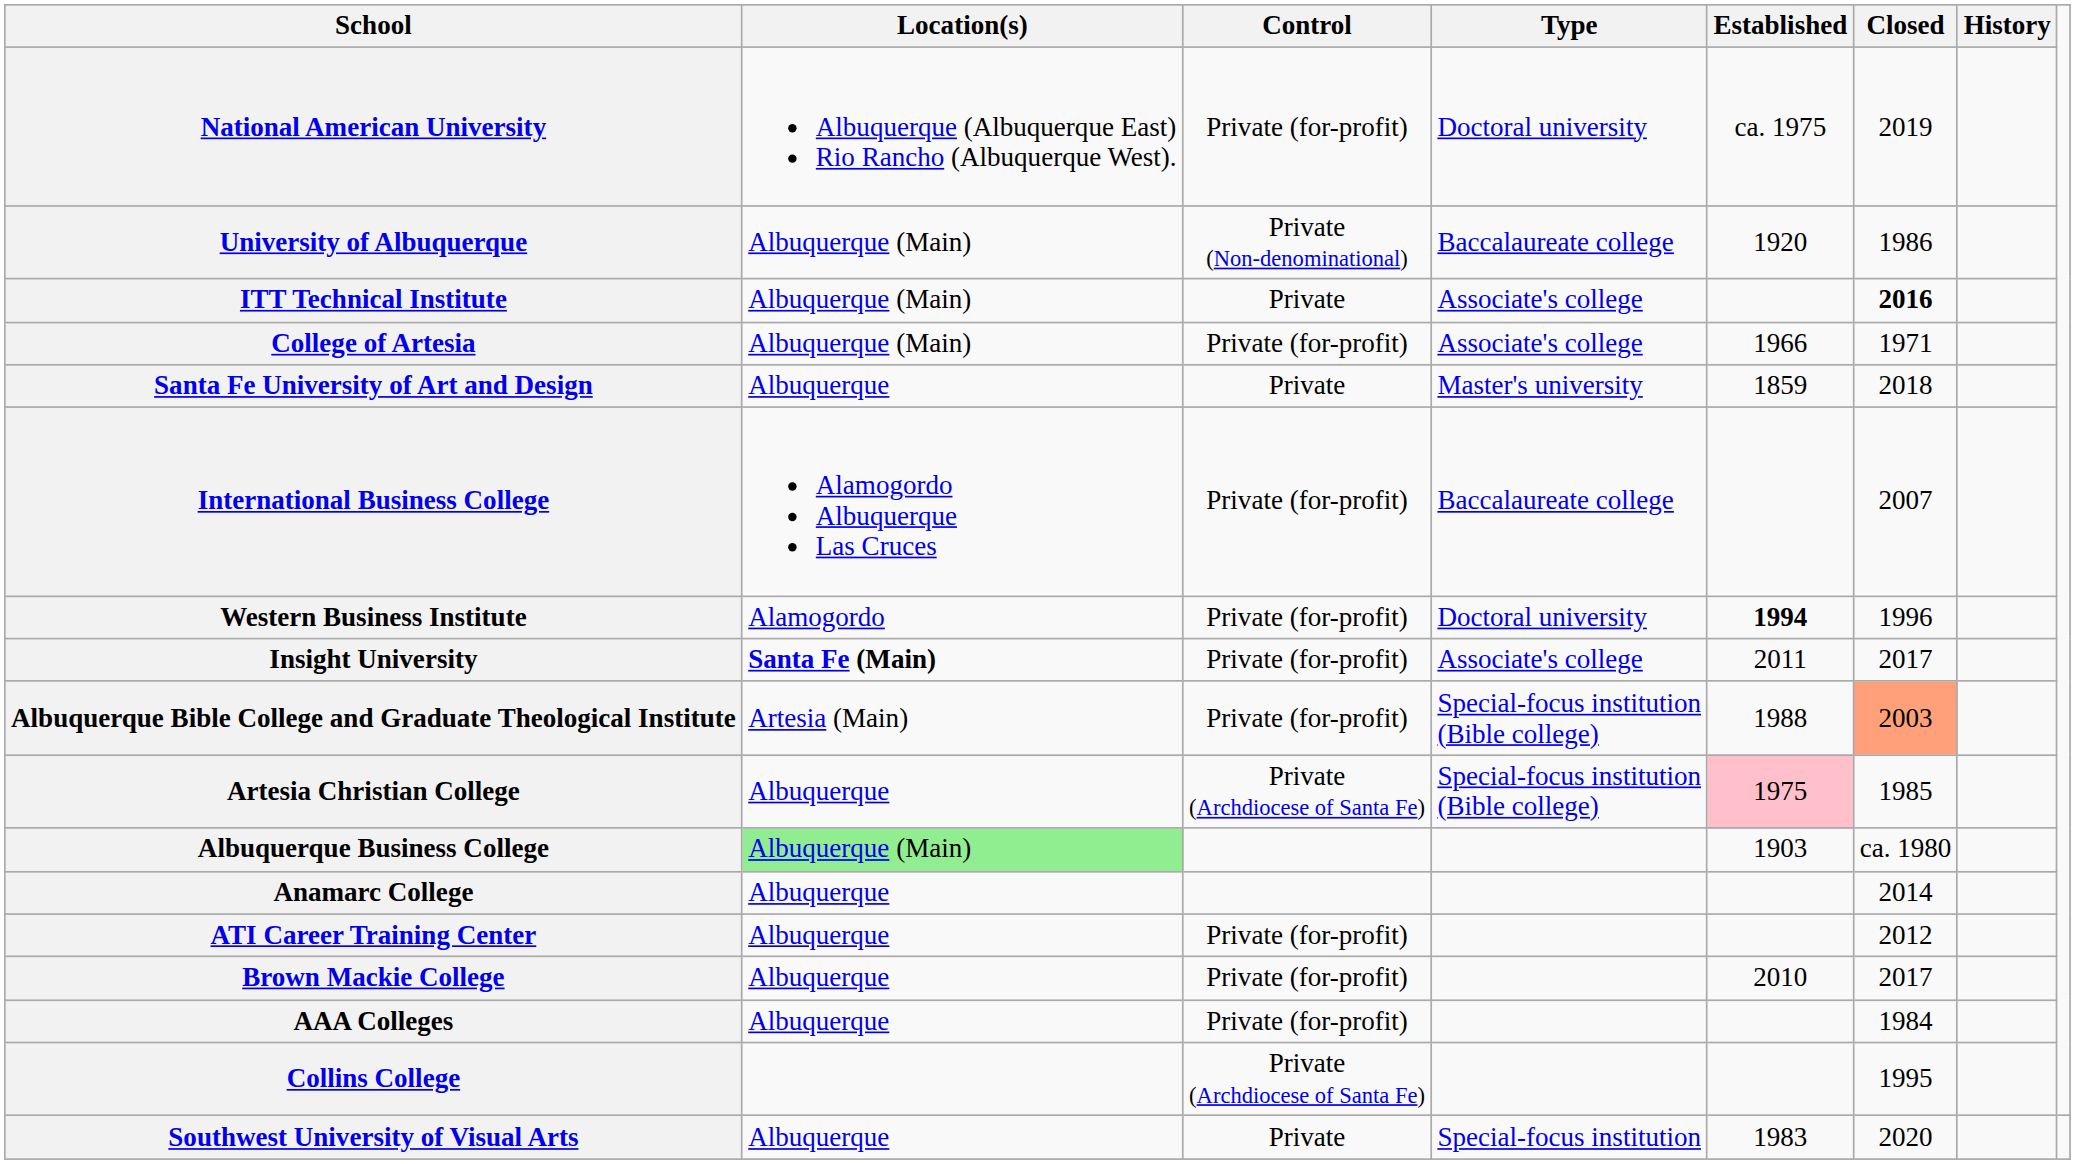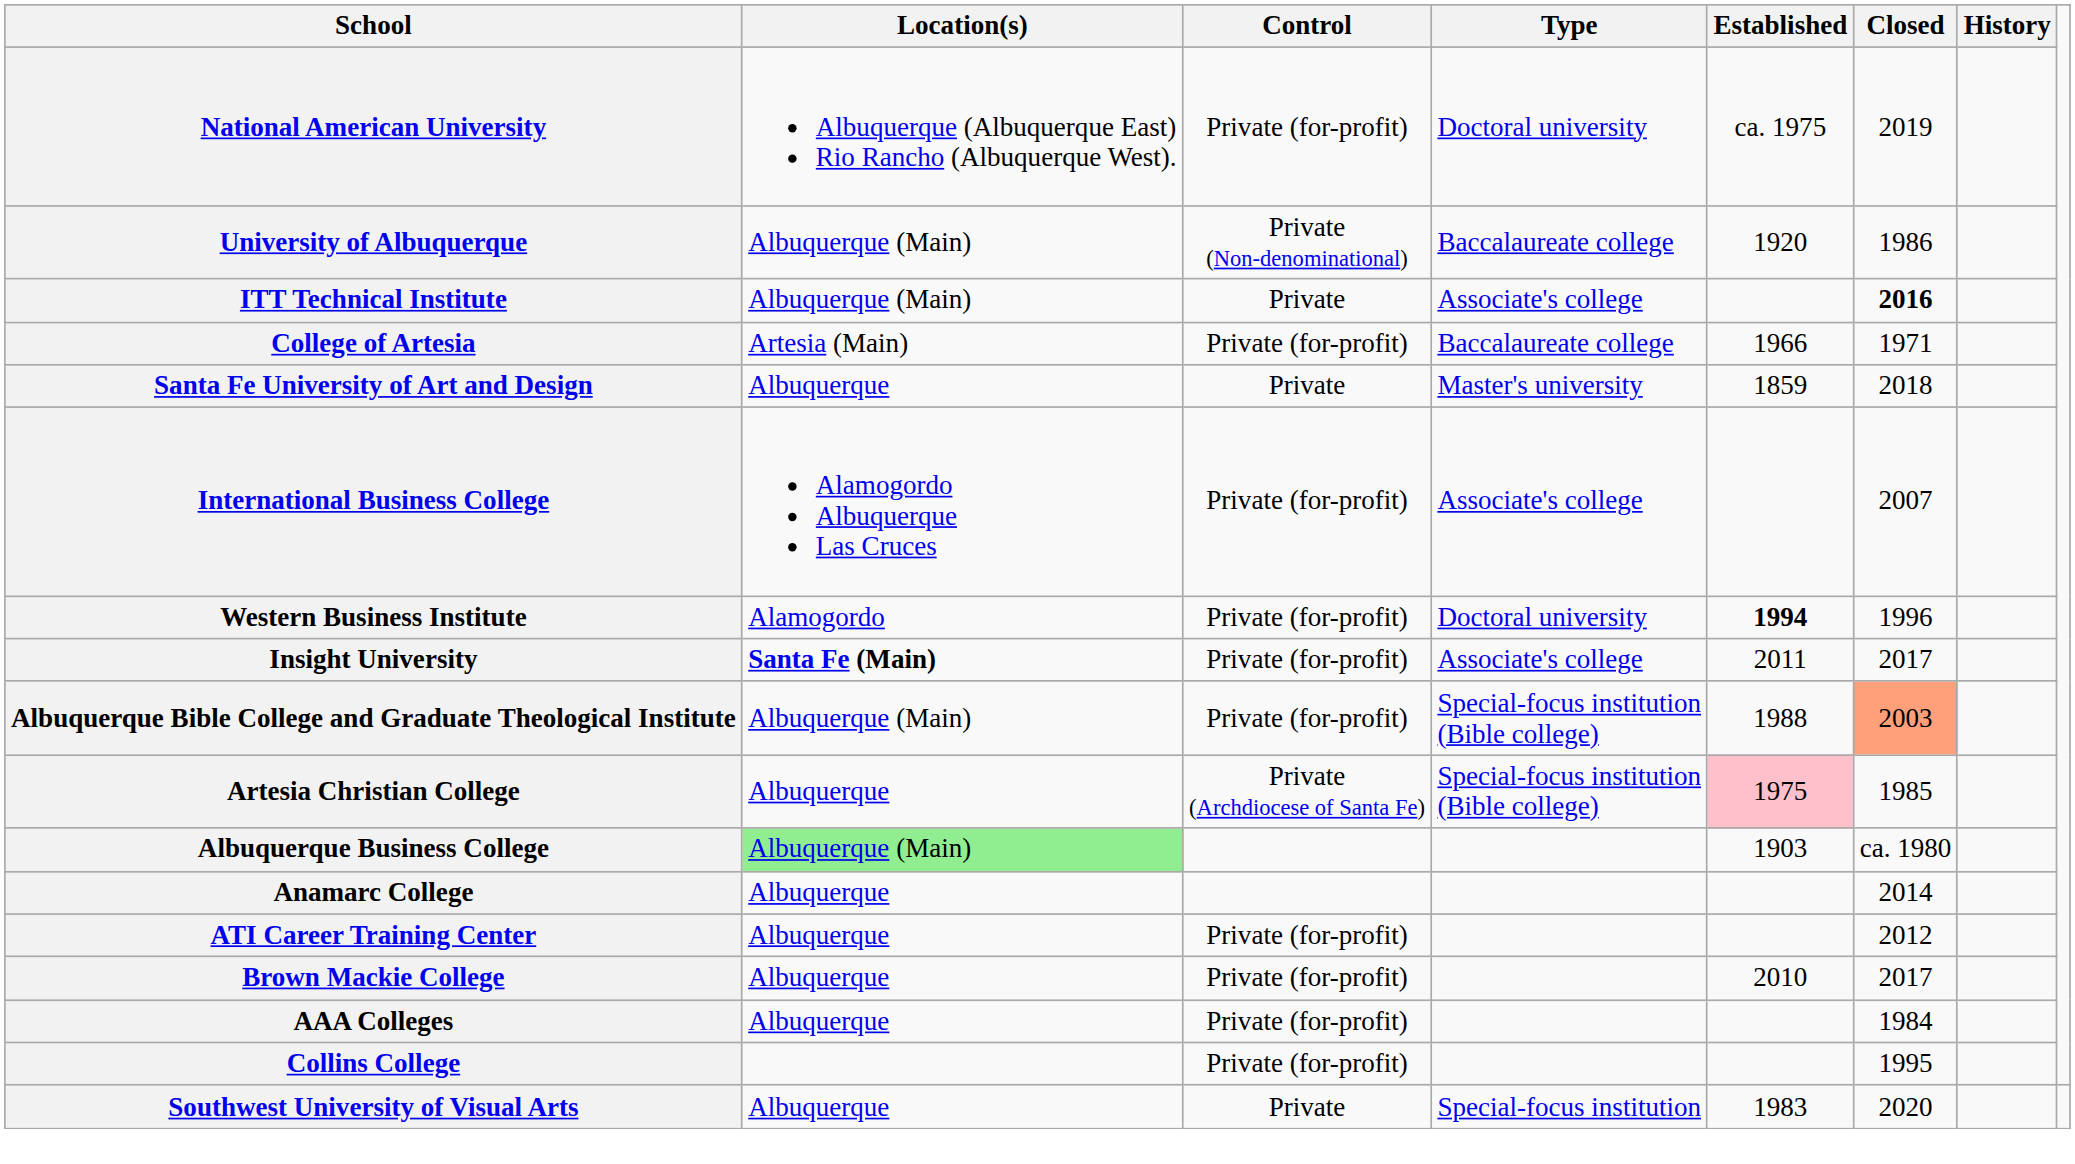 <table class="wikitable sortable plainrowheaders" style="text-align:left;">
 <tr>
 <th scope="col">School</th>
 <th scope="col">Location(s)</th>
 <th scope="col">Control</th>
 <th scope="col">Type</th>
 <th scope="col">Established</th>
 <th scope="col">Closed</th>
 <th scope="col">History</th>
 </tr>
 <tr>
 <th scope="row"><a href='#'>National American University</a></th>
 <td><br><ul><li><a href='#'>Albuquerque</a> (Albuquerque East)</li><li><a href='#'>Rio Rancho</a> (Albuquerque West).</li></ul></td>
 <td style="text-align:center;">Private (for-profit)</td>
 <td><a href='#'>Doctoral university</a></td>
 <td style="text-align:center;">ca. 1975</td>
 <td style="text-align:center;">2019</td>
 <td></td>
 </tr>
 <tr>
 <th scope="row"><a href='#'>University of Albuquerque</a></th>
 <td><a href='#'>Albuquerque</a> (Main)</td>
 <td style="text-align:center;">Private<br><small>(<a href='#'>Non-denominational</a>)</small></td>
 <td><a href='#'>Baccalaureate college</a></td>
 <td style="text-align:center;">1920</td>
 <td style="text-align:center;">1986</td>
 <td></td>
 </tr>
 <tr>
 <th scope="row"><a href='#'>ITT Technical Institute</a></th>
 <td><a href='#'>Albuquerque</a> (Main)</td>
 <td style="text-align:center;">Private</td>
 <td><a href='#'>Associate's college</a></td>
 <td style="text-align:center;"></td>
 <td style="text-align:center;"><strong>2016</strong></td>
 <td></td>
 </tr>
 <tr>
 <th scope="row"><a href='#'>College of Artesia</a></th>
-<td><a href='#'>Albuquerque</a> (Main)</td>
+<td><a href='#'>Artesia</a> (Main)</td>
 <td style="text-align:center;">Private (for-profit)</td>
-<td><a href='#'>Associate's college</a></td>
+<td><a href='#'>Baccalaureate college</a></td>
 <td style="text-align:center;">1966</td>
 <td style="text-align:center;">1971</td>
 <td></td>
 </tr>
 <tr>
 <th scope="row"><a href='#'>Santa Fe University of Art and Design</a></th>
 <td><a href='#'>Albuquerque</a></td>
 <td style="text-align:center;">Private</td>
 <td><a href='#'>Master's university</a></td>
 <td style="text-align:center;">1859</td>
 <td style="text-align:center;">2018</td>
 <td></td>
 </tr>
 <tr>
 <th scope="row"><a href='#'>International Business College</a></th>
 <td><br><ul><li><a href='#'>Alamogordo</a></li><li><a href='#'>Albuquerque</a></li><li><a href='#'>Las Cruces</a></li></ul></td>
 <td style="text-align:center;">Private (for-profit)</td>
-<td><a href='#'>Baccalaureate college</a></td>
+<td><a href='#'>Associate's college</a></td>
 <td style="text-align:center;"></td>
 <td style="text-align:center;">2007</td>
 <td></td>
 </tr>
 <tr>
 <th scope="row">Western Business Institute</th>
 <td><a href='#'>Alamogordo</a></td>
 <td style="text-align:center;">Private (for-profit)</td>
 <td><a href='#'>Doctoral university</a></td>
 <td style="text-align:center;"><strong>1994</strong></td>
 <td style="text-align:center;">1996</td>
 <td></td>
 </tr>
 <tr>
 <th scope="row">Insight University</th>
 <td><strong><a href='#'>Santa Fe</a> (Main)</strong></td>
 <td style="text-align:center;">Private (for-profit)</td>
 <td><a href='#'>Associate's college</a></td>
 <td style="text-align:center;">2011</td>
 <td style="text-align:center;">2017</td>
 <td></td>
 </tr>
 <tr>
 <th scope="row">Albuquerque Bible College and Graduate Theological Institute</th>
-<td><a href='#'>Artesia</a> (Main)</td>
+<td><a href='#'>Albuquerque</a> (Main)</td>
 <td style="text-align:center;">Private (for-profit)</td>
 <td><a href='#'>Special-focus institution<br>(Bible college)</a></td>
 <td style="text-align:center;">1988</td>
 <td style="background: lightsalmon; text-align:center;">2003</td>
 <td></td>
 </tr>
 <tr>
 <th scope="row">Artesia Christian College</th>
 <td><a href='#'>Albuquerque</a></td>
 <td style="text-align:center;">Private<br><small>(<a href='#'>Archdiocese of Santa Fe</a>)</small></td>
 <td><a href='#'>Special-focus institution<br>(Bible college)</a></td>
 <td style="background: pink; text-align:center;">1975</td>
 <td style="text-align:center;">1985</td>
 <td></td>
 </tr>
 <tr>
 <th scope="row">Albuquerque Business College</th>
 <td style="background: lightgreen;"><a href='#'>Albuquerque</a> (Main)</td>
 <td style="text-align:center;"></td>
 <td></td>
 <td style="text-align:center;">1903</td>
 <td style="text-align:center;">ca. 1980</td>
 <td></td>
 </tr>
 <tr>
 <th scope="row">Anamarc College</th>
 <td><a href='#'>Albuquerque</a></td>
 <td style="text-align:center;"></td>
 <td></td>
 <td style="text-align:center;"></td>
 <td style="text-align:center;">2014</td>
 <td></td>
 </tr>
 <tr>
 <th scope="row"><a href='#'>ATI Career Training Center</a></th>
 <td><a href='#'>Albuquerque</a></td>
 <td style="text-align:center;">Private (for-profit)</td>
 <td></td>
 <td style="text-align:center;"></td>
 <td style="text-align:center;">2012</td>
 <td></td>
 </tr>
 <tr>
 <th scope="row"><a href='#'>Brown Mackie College</a></th>
 <td><a href='#'>Albuquerque</a></td>
 <td style="text-align:center;">Private (for-profit)</td>
 <td></td>
 <td style="text-align:center;">2010</td>
 <td style="text-align:center;">2017</td>
 <td></td>
 </tr>
 <tr>
 <th scope="row">AAA Colleges</th>
 <td><a href='#'>Albuquerque</a></td>
 <td style="text-align:center;">Private (for-profit)</td>
 <td></td>
 <td style="text-align:center;"></td>
 <td style="text-align:center;">1984</td>
 <td></td>
 </tr>
 <tr>
 <th scope="row"><a href='#'>Collins College</a></th>
 <td></td>
-<td style="text-align:center;">Private<br><small>(<a href='#'>Archdiocese of Santa Fe</a>)</small></td>
+<td style="text-align:center;">Private (for-profit)</td>
 <td></td>
 <td style="text-align:center;"></td>
 <td style="text-align:center;">1995</td>
 <td></td>
 </tr>
 <tr>
 <th scope="row"><a href='#'>Southwest University of Visual Arts</a></th>
 <td><a href='#'>Albuquerque</a></td>
 <td style="text-align:center;">Private</td>
 <td><a href='#'>Special-focus institution</a></td>
 <td style="text-align:center;">1983</td>
 <td style="text-align:center;">2020</td>
 <td></td>
 <td></td>
 </tr>
 </table>
